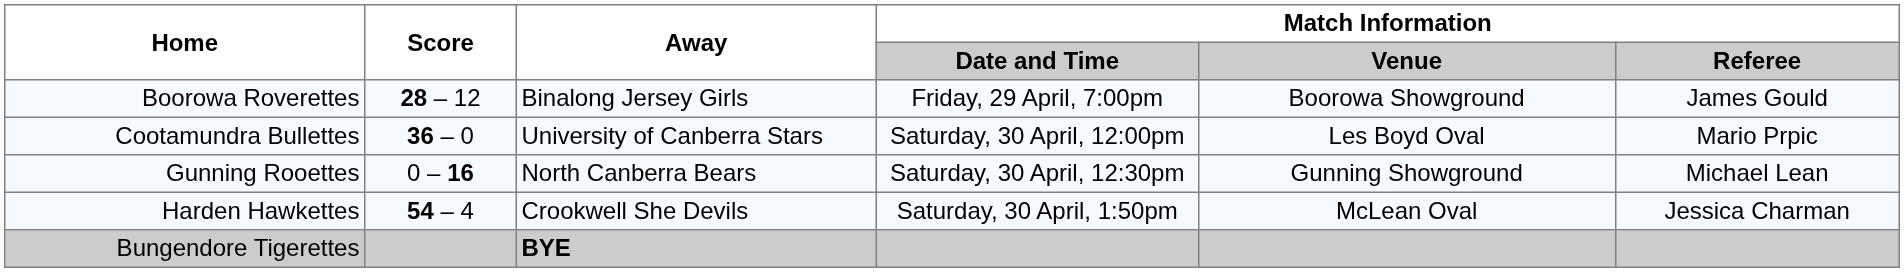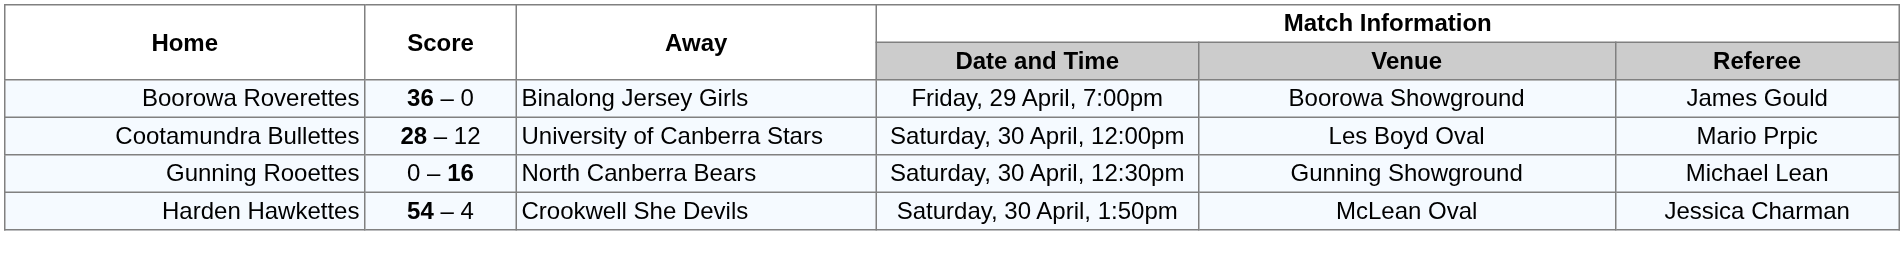 <table border="1" cellpadding="3" cellspacing="0" width="100%" style="border-collapse:collapse;  text-align:center;">
 <tr>
 <th rowspan="2" width="19%">Home</th>
 <th rowspan="2" width="8%">Score</th>
 <th rowspan="2" width="19%">Away</th>
 <th colspan="3">Match Information</th>
 </tr>
 <tr style="background:#CCCCCC">
 <th width="17%">Date and Time</th>
 <th width="22%">Venue</th>
 <th width="50%">Referee</th>
 </tr>
 <tr style="text-align:center; background:#f5faff;">
 <td align="right">Boorowa Roverettes </td>
-<td><strong>28</strong> – 12</td>
+<td><strong>36</strong> – 0</td>
 <td align="left"> Binalong Jersey Girls</td>
 <td>Friday, 29 April, 7:00pm</td>
 <td>Boorowa Showground</td>
 <td>James Gould</td>
 </tr>
 <tr style="text-align:center; background:#f5faff;">
 <td align="right">Cootamundra Bullettes </td>
-<td><strong>36</strong> – 0</td>
+<td><strong>28</strong> – 12</td>
 <td align="left"> University of Canberra Stars</td>
 <td>Saturday, 30 April, 12:00pm</td>
 <td>Les Boyd Oval</td>
 <td>Mario Prpic</td>
 </tr>
 <tr style="text-align:center; background:#f5faff;">
 <td align="right">Gunning Rooettes </td>
 <td>0 – <strong>16</strong></td>
 <td align="left"> North Canberra Bears</td>
 <td>Saturday, 30 April, 12:30pm</td>
 <td>Gunning Showground</td>
 <td>Michael Lean</td>
 </tr>
 <tr style="text-align:center; background:#f5faff;">
 <td align="right">Harden Hawkettes </td>
 <td><strong>54</strong> – 4</td>
 <td align="left"> Crookwell She Devils</td>
 <td>Saturday, 30 April, 1:50pm</td>
 <td>McLean Oval</td>
 <td>Jessica Charman</td>
 </tr>
-<tr style="text-align:center; background:#CCCCCC;">
-<td align="right">Bungendore Tigerettes </td>
-<td></td>
-<td align="left"><strong>BYE</strong></td>
-<td></td>
-<td></td>
-<td></td>
-</tr>
 </table>
